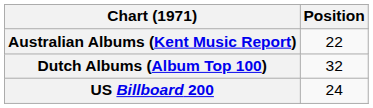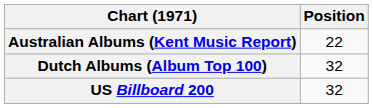 <table class="wikitable sortable plainrowheaders" style="text-align:center;">
 <tr>
 <th scope="col">Chart (1971)</th>
 <th scope="col">Position</th>
 </tr>
 <tr>
 <th scope="row">Australian Albums (<a href='#'>Kent Music Report</a>)</th>
 <td>22</td>
 </tr>
 <tr>
 <th scope="row">Dutch Albums (<a href='#'>Album Top 100</a>)</th>
 <td>32</td>
 </tr>
 <tr>
 <th scope="row">US <a href='#'><em>Billboard</em> 200</a></th>
-<td>24</td>
+<td>32</td>
 </tr>
 </table>
